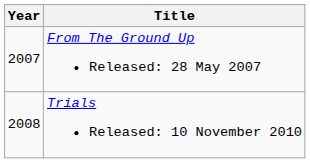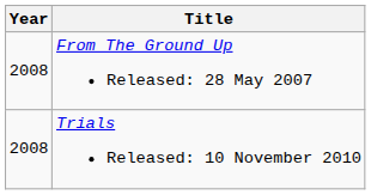 <table class="wikitable">
 <tr>
 <th>Year</th>
 <th>Title</th>
 </tr>
 <tr>
-<td>2007</td>
+<td>2008</td>
 <td><em><a href='#'>From The Ground Up</a></em><br><ul><li>Released: 28 May 2007</li></ul></td>
 </tr>
 <tr>
 <td>2008</td>
 <td><em><a href='#'>Trials</a></em><br><ul><li>Released: 10 November 2010</li></ul></td>
 </tr>
 </table>
